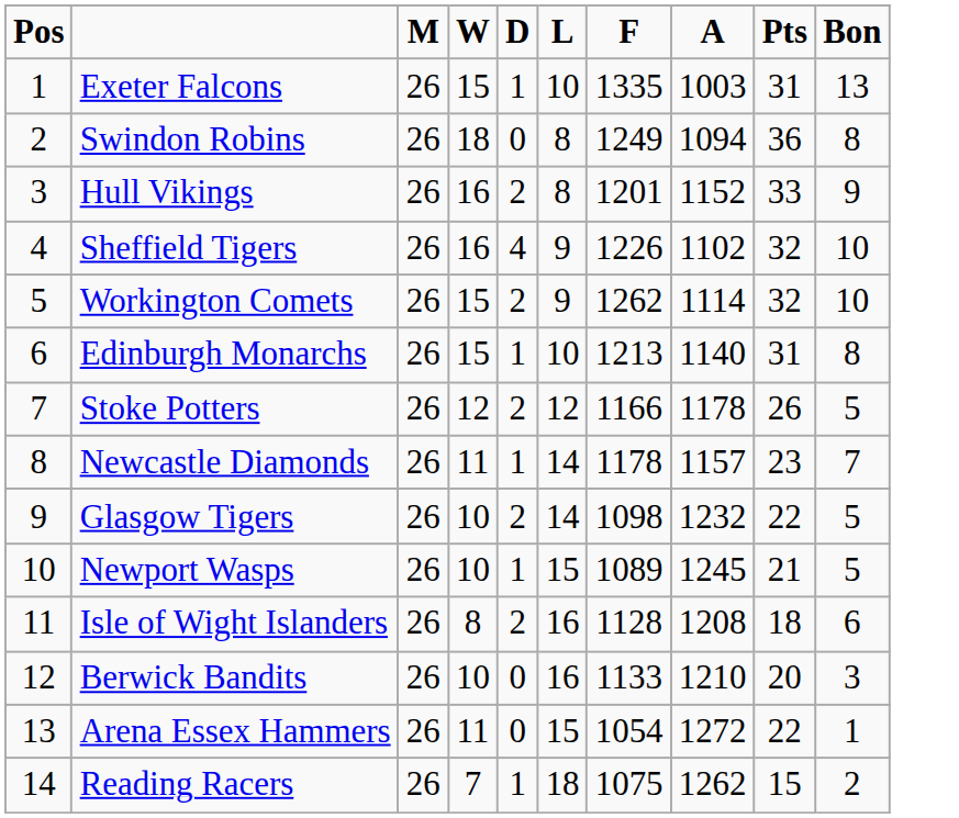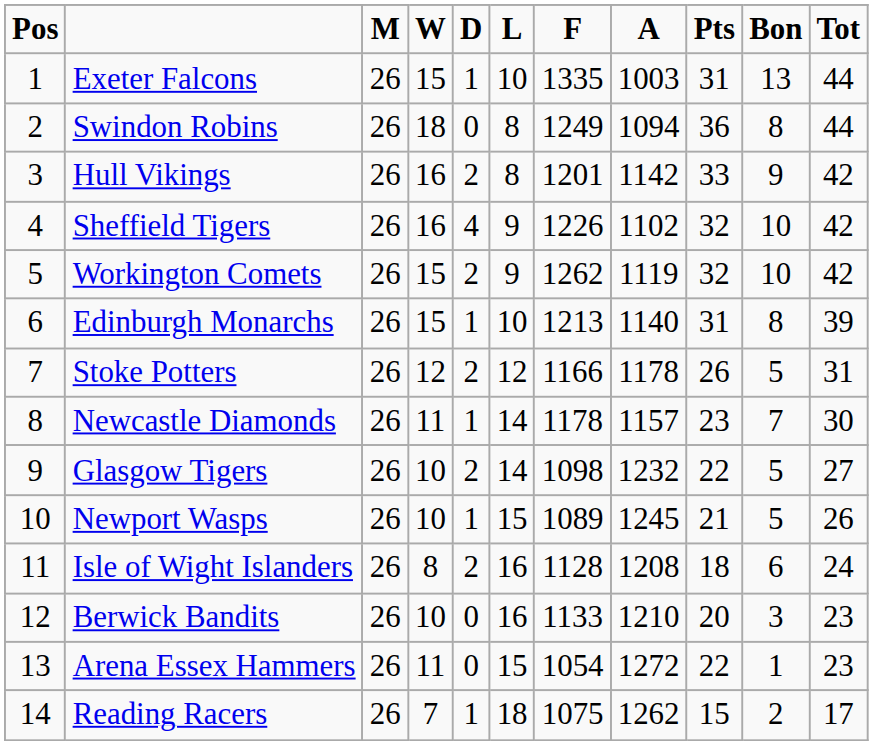 <table class="wikitable">
 <tr align="center">
 <td><strong>Pos</strong></td>
 <td></td>
 <td><strong>M</strong></td>
 <td><strong>W</strong></td>
 <td><strong>D</strong></td>
 <td><strong>L</strong></td>
 <td><strong>F</strong></td>
 <td><strong>A</strong></td>
 <td><strong>Pts</strong></td>
 <td><strong>Bon</strong></td>
+<td><strong>Tot</strong></td>
 </tr>
 <tr align="center">
 <td>1</td>
 <td align="left"><a href='#'>Exeter Falcons</a></td>
 <td>26</td>
 <td>15</td>
 <td>1</td>
 <td>10</td>
 <td>1335</td>
 <td>1003</td>
 <td>31</td>
 <td>13</td>
+<td>44</td>
 </tr>
 <tr align="center">
 <td>2</td>
 <td align="left"><a href='#'>Swindon Robins</a></td>
 <td>26</td>
 <td>18</td>
 <td>0</td>
 <td>8</td>
 <td>1249</td>
 <td>1094</td>
 <td>36</td>
 <td>8</td>
+<td>44</td>
 </tr>
 <tr align="center">
 <td>3</td>
 <td align="left"><a href='#'>Hull Vikings</a></td>
 <td>26</td>
 <td>16</td>
 <td>2</td>
 <td>8</td>
 <td>1201</td>
-<td>1152</td>
+<td>1142</td>
 <td>33</td>
 <td>9</td>
+<td>42</td>
 </tr>
 <tr align="center">
 <td>4</td>
 <td align="left"><a href='#'>Sheffield Tigers</a></td>
 <td>26</td>
 <td>16</td>
 <td>4</td>
 <td>9</td>
 <td>1226</td>
 <td>1102</td>
 <td>32</td>
 <td>10</td>
+<td>42</td>
 </tr>
 <tr align="center">
 <td>5</td>
 <td align="left"><a href='#'>Workington Comets</a></td>
 <td>26</td>
 <td>15</td>
 <td>2</td>
 <td>9</td>
 <td>1262</td>
-<td>1114</td>
+<td>1119</td>
 <td>32</td>
 <td>10</td>
+<td>42</td>
 </tr>
 <tr align="center">
 <td>6</td>
 <td align="left"><a href='#'>Edinburgh Monarchs</a></td>
 <td>26</td>
 <td>15</td>
 <td>1</td>
 <td>10</td>
 <td>1213</td>
 <td>1140</td>
 <td>31</td>
 <td>8</td>
+<td>39</td>
 </tr>
 <tr align="center">
 <td>7</td>
 <td align="left"><a href='#'>Stoke Potters</a></td>
 <td>26</td>
 <td>12</td>
 <td>2</td>
 <td>12</td>
 <td>1166</td>
 <td>1178</td>
 <td>26</td>
 <td>5</td>
+<td>31</td>
 </tr>
 <tr align="center">
 <td>8</td>
 <td align="left"><a href='#'>Newcastle Diamonds</a></td>
 <td>26</td>
 <td>11</td>
 <td>1</td>
 <td>14</td>
 <td>1178</td>
 <td>1157</td>
 <td>23</td>
 <td>7</td>
+<td>30</td>
 </tr>
 <tr align="center">
 <td>9</td>
 <td align="left"><a href='#'>Glasgow Tigers</a></td>
 <td>26</td>
 <td>10</td>
 <td>2</td>
 <td>14</td>
 <td>1098</td>
 <td>1232</td>
 <td>22</td>
 <td>5</td>
+<td>27</td>
 </tr>
 <tr align="center">
 <td>10</td>
 <td align="left"><a href='#'>Newport Wasps</a></td>
 <td>26</td>
 <td>10</td>
 <td>1</td>
 <td>15</td>
 <td>1089</td>
 <td>1245</td>
 <td>21</td>
 <td>5</td>
+<td>26</td>
 </tr>
 <tr align="center">
 <td>11</td>
 <td align="left"><a href='#'>Isle of Wight Islanders</a></td>
 <td>26</td>
 <td>8</td>
 <td>2</td>
 <td>16</td>
 <td>1128</td>
 <td>1208</td>
 <td>18</td>
 <td>6</td>
+<td>24</td>
 </tr>
 <tr align="center">
 <td>12</td>
 <td align="left"><a href='#'>Berwick Bandits</a></td>
 <td>26</td>
 <td>10</td>
 <td>0</td>
 <td>16</td>
 <td>1133</td>
 <td>1210</td>
 <td>20</td>
 <td>3</td>
+<td>23</td>
 </tr>
 <tr align="center">
 <td>13</td>
 <td align="left"><a href='#'>Arena Essex Hammers</a></td>
 <td>26</td>
 <td>11</td>
 <td>0</td>
 <td>15</td>
 <td>1054</td>
 <td>1272</td>
 <td>22</td>
 <td>1</td>
+<td>23</td>
 </tr>
 <tr align="center">
 <td>14</td>
 <td align="left"><a href='#'>Reading Racers</a></td>
 <td>26</td>
 <td>7</td>
 <td>1</td>
 <td>18</td>
 <td>1075</td>
 <td>1262</td>
 <td>15</td>
 <td>2</td>
+<td>17</td>
 </tr>
 </table>
